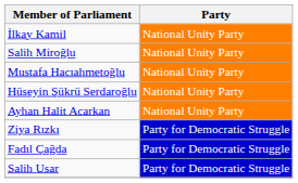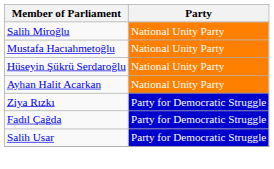 <table class="wikitable">
 <tr>
 <th>Member of Parliament</th>
 <th>Party</th>
-</tr>
-<tr>
-<td><a href='#'>İlkay Kamil</a></td>
-<td style="background:#FF7F00; color:white">National Unity Party</td>
 </tr>
 <tr>
 <td><a href='#'>Salih Miroğlu</a></td>
 <td style="background:#FF7F00; color:white">National Unity Party</td>
 </tr>
 <tr>
 <td><a href='#'>Mustafa Hacıahmetoğlu</a></td>
 <td style="background:#FF7F00; color:white">National Unity Party</td>
 </tr>
 <tr>
 <td><a href='#'>Hüseyin Şükrü Serdaroğlu</a></td>
 <td style="background:#FF7F00; color:white">National Unity Party</td>
 </tr>
 <tr>
 <td><a href='#'>Ayhan Halit Acarkan</a></td>
 <td style="background:#FF7F00; color:white">National Unity Party</td>
 </tr>
 <tr>
 <td><a href='#'>Ziya Rızkı</a></td>
 <td style="background:#0000CD; color:white">Party for Democratic Struggle</td>
 </tr>
 <tr>
 <td><a href='#'>Fadıl Çağda</a></td>
 <td style="background:#0000CD; color:white">Party for Democratic Struggle</td>
 </tr>
 <tr>
 <td><a href='#'>Salih Usar</a></td>
 <td style="background:#0000CD; color:white">Party for Democratic Struggle</td>
 </tr>
 <tr>
 </tr>
 </table>
